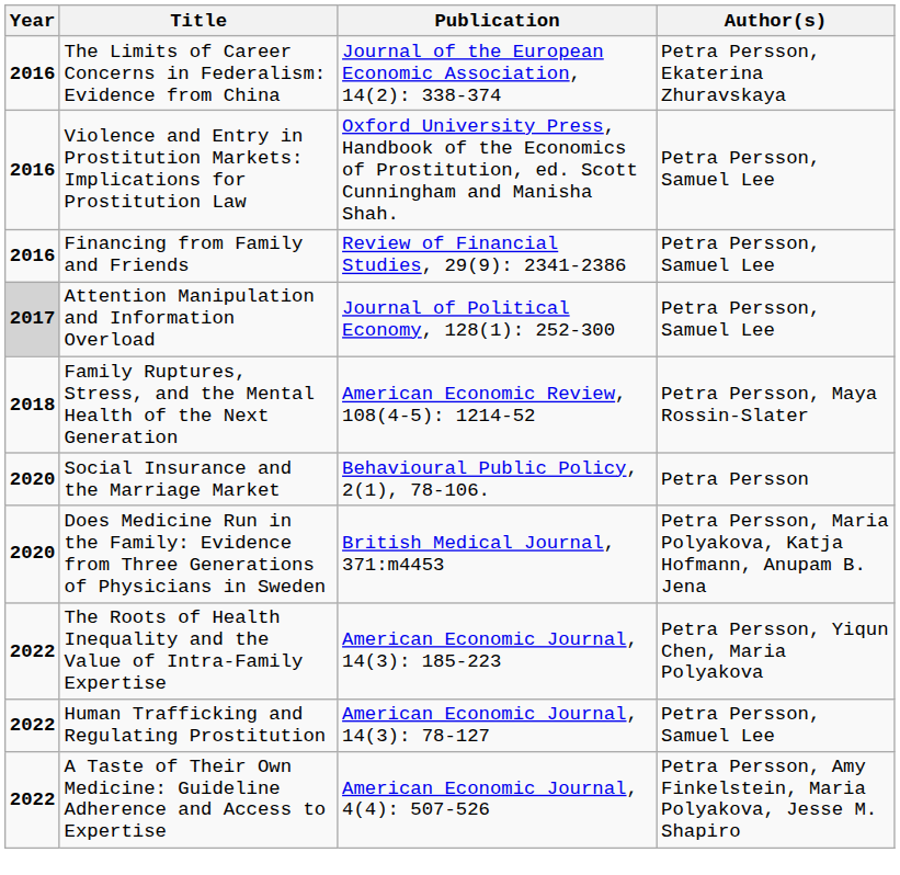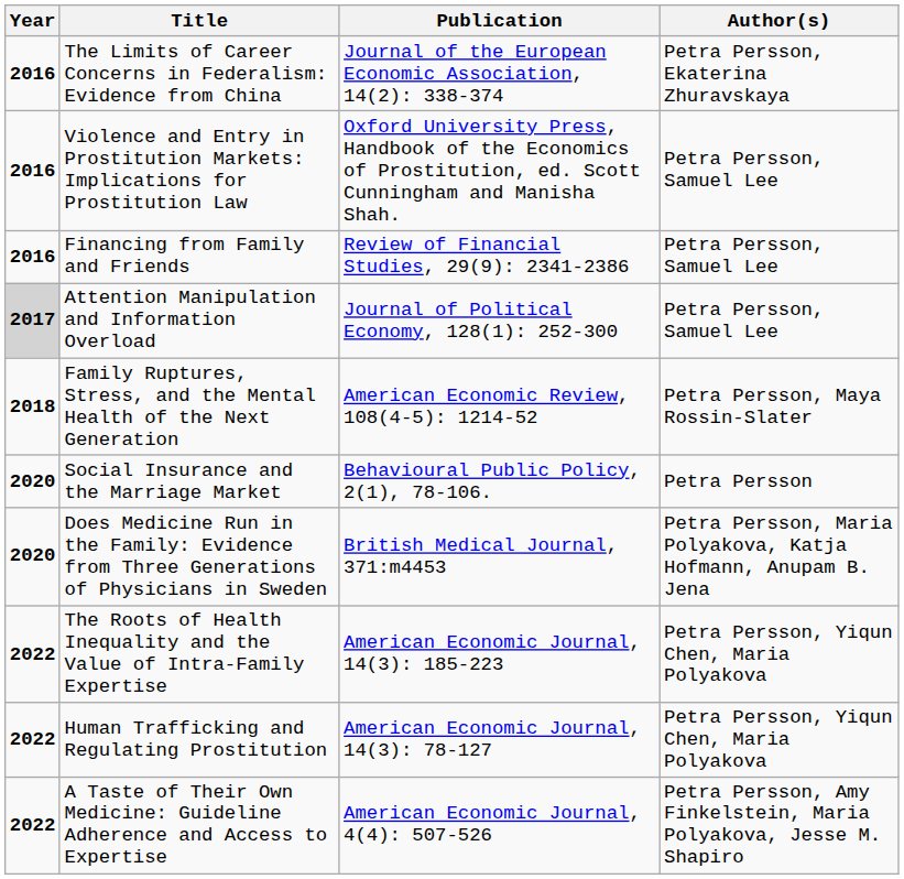 <table class="wikitable">
 <tr>
 <th><strong>Year</strong></th>
 <th>Title</th>
 <th>Publication</th>
 <th>Author(s)</th>
 </tr>
 <tr>
 <td><strong>2016</strong></td>
 <td>The Limits of Career Concerns in Federalism: Evidence from China</td>
 <td><a href='#'>Journal of the European Economic Association</a>, 14(2): 338-374</td>
 <td>Petra Persson, Ekaterina Zhuravskaya</td>
 </tr>
 <tr>
 <td><strong>2016</strong></td>
 <td>Violence and Entry in Prostitution Markets: Implications for Prostitution Law</td>
 <td><a href='#'>Oxford University Press</a>, Handbook of the Economics of Prostitution, ed. Scott Cunningham and Manisha Shah.</td>
 <td>Petra Persson, Samuel Lee</td>
 </tr>
 <tr>
 <td><strong>2016</strong></td>
 <td>Financing from Family and Friends</td>
 <td><a href='#'>Review of Financial Studies</a>, 29(9): 2341-2386</td>
 <td>Petra Persson, Samuel Lee</td>
 </tr>
 <tr>
 <td style="background: lightgrey;"><strong>2017</strong></td>
 <td>Attention Manipulation and Information Overload</td>
 <td><a href='#'>Journal of Political Economy</a>, 128(1): 252-300</td>
 <td>Petra Persson, Samuel Lee</td>
 </tr>
 <tr>
 <td><strong>2018</strong></td>
 <td>Family Ruptures, Stress, and the Mental Health of the Next Generation</td>
 <td><a href='#'>American Economic Review</a>, 108(4-5): 1214-52</td>
 <td>Petra Persson, Maya Rossin-Slater</td>
 </tr>
 <tr>
 <td><strong>2020</strong></td>
 <td>Social Insurance and the Marriage Market</td>
 <td><a href='#'>Behavioural Public Policy</a>, 2(1), 78-106.</td>
 <td>Petra Persson</td>
 </tr>
 <tr>
 <td><strong>2020</strong></td>
 <td>Does Medicine Run in the Family: Evidence from Three Generations of Physicians in Sweden</td>
 <td><a href='#'>British Medical Journal</a>, 371:m4453</td>
 <td>Petra Persson, Maria Polyakova, Katja Hofmann, Anupam B. Jena</td>
 </tr>
 <tr>
 <td><strong>2022</strong></td>
 <td>The Roots of Health Inequality and the Value of Intra-Family Expertise</td>
 <td><a href='#'>American Economic Journal</a>, 14(3): 185-223</td>
 <td>Petra Persson, Yiqun Chen, Maria Polyakova</td>
 </tr>
 <tr>
 <td><strong>2022</strong></td>
 <td>Human Trafficking and Regulating Prostitution</td>
 <td><a href='#'>American Economic Journal</a>, 14(3): 78-127</td>
-<td>Petra Persson, Samuel Lee</td>
+<td>Petra Persson, Yiqun Chen, Maria Polyakova</td>
 </tr>
 <tr>
 <td><strong>2022</strong></td>
 <td>A Taste of Their Own Medicine: Guideline Adherence and Access to Expertise</td>
 <td><a href='#'>American Economic Journal</a>, 4(4): 507-526</td>
 <td>Petra Persson, Amy Finkelstein, Maria Polyakova, Jesse M. Shapiro<strong></strong></td>
 </tr>
 </table>
